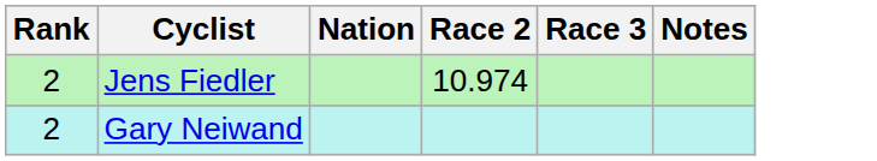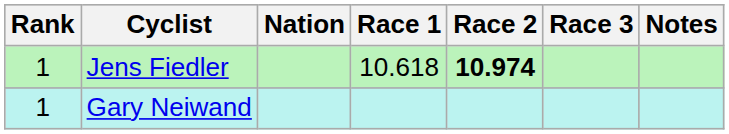 <table class="wikitable sortable" style="text-align:center">
 <tr>
 <th>Rank</th>
 <th>Cyclist</th>
 <th>Nation</th>
+<th>Race 1</th>
 <th>Race 2</th>
 <th>Race 3</th>
 <th>Notes</th>
 </tr>
 <tr bgcolor=bbf3bb>
-<td>2</td>
+<td>1</td>
 <td align=left><a href='#'>Jens Fiedler</a></td>
 <td align=left></td>
-<td>10.974</td>
+<td>10.618</td>
+<td><strong>10.974</strong></td>
 <td></td>
 <td></td>
 </tr>
 <tr bgcolor=bbf3f>
-<td>2</td>
+<td>1</td>
 <td align=left><a href='#'>Gary Neiwand</a></td>
 <td align=left></td>
 <td></td>
 <td></td>
 <td></td>
+<td></td>
 </tr>
 </table>
